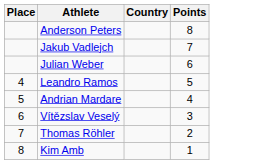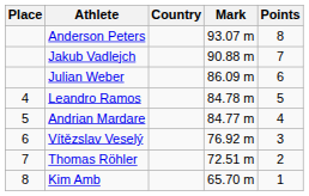 <table class="wikitable">
 <tr>
 <th>Place</th>
 <th>Athlete</th>
 <th>Country</th>
+<th>Mark</th>
 <th>Points</th>
 </tr>
 <tr>
 <td align=center></td>
 <td><a href='#'>Anderson Peters</a></td>
 <td></td>
+<td>93.07 m</td>
 <td align=center>8</td>
 </tr>
 <tr>
 <td align=center></td>
 <td><a href='#'>Jakub Vadlejch</a></td>
 <td></td>
+<td>90.88 m</td>
 <td align=center>7</td>
 </tr>
 <tr>
 <td align=center></td>
 <td><a href='#'>Julian Weber</a></td>
 <td></td>
+<td>86.09 m</td>
 <td align=center>6</td>
 </tr>
 <tr>
 <td align=center>4</td>
 <td><a href='#'>Leandro Ramos</a></td>
 <td></td>
+<td>84.78 m</td>
 <td align=center>5</td>
 </tr>
 <tr>
 <td align=center>5</td>
 <td><a href='#'>Andrian Mardare</a></td>
 <td></td>
+<td>84.77 m</td>
 <td align=center>4</td>
 </tr>
 <tr>
 <td align=center>6</td>
 <td><a href='#'>Vítězslav Veselý</a></td>
 <td></td>
+<td>76.92 m</td>
 <td align=center>3</td>
 </tr>
 <tr>
 <td align=center>7</td>
 <td><a href='#'>Thomas Röhler</a></td>
 <td></td>
+<td>72.51 m</td>
 <td align=center>2</td>
 </tr>
 <tr>
 <td align=center>8</td>
 <td><a href='#'>Kim Amb</a></td>
 <td></td>
+<td>65.70 m</td>
 <td align=center>1</td>
 </tr>
 </table>
